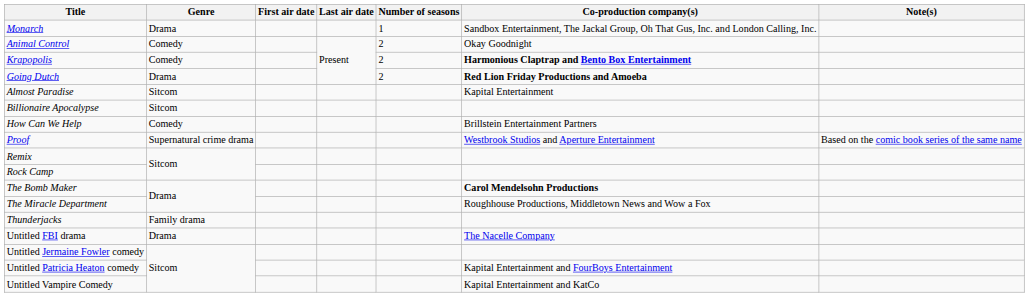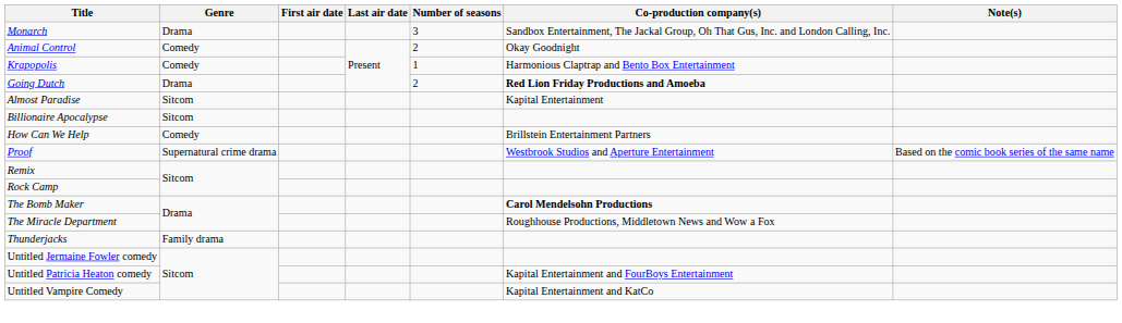 <table class="wikitable">
 <tr>
 <th>Title</th>
 <th>Genre</th>
 <th>First air date</th>
 <th>Last air date</th>
 <th>Number of seasons</th>
 <th>Co-production company(s)</th>
 <th>Note(s)</th>
 </tr>
 <tr>
 <td><em><a href='#'>Monarch</a></em></td>
 <td>Drama</td>
 <td></td>
 <td></td>
-<td>1</td>
+<td>3</td>
 <td>Sandbox Entertainment, The Jackal Group, Oh That Gus, Inc. and London Calling, Inc.</td>
 <td></td>
 </tr>
 <tr>
 <td><em><a href='#'>Animal Control</a></em></td>
 <td>Comedy</td>
 <td></td>
 <td rowspan="3">Present</td>
 <td>2</td>
 <td>Okay Goodnight</td>
 <td></td>
 </tr>
 <tr>
 <td><em><a href='#'>Krapopolis</a></em></td>
 <td>Comedy</td>
 <td></td>
-<td>2</td>
-<td><strong>Harmonious Claptrap and <a href='#'>Bento Box Entertainment</a></strong></td>
+<td>1</td>
+<td>Harmonious Claptrap and <a href='#'>Bento Box Entertainment</a></td>
 <td></td>
 </tr>
 <tr>
 <td><em><a href='#'>Going Dutch</a></em></td>
 <td>Drama</td>
 <td></td>
 <td>2</td>
 <td><strong>Red Lion Friday Productions and Amoeba</strong></td>
 <td></td>
 </tr>
 <tr>
 <td><em>Almost Paradise</em></td>
 <td>Sitcom</td>
 <td></td>
 <td></td>
 <td></td>
 <td>Kapital Entertainment</td>
 <td></td>
 </tr>
 <tr>
 <td><em>Billionaire Apocalypse</em></td>
 <td>Sitcom</td>
 <td></td>
 <td></td>
 <td></td>
 <td></td>
 <td></td>
 </tr>
 <tr>
 <td><em>How Can We Help</em></td>
 <td>Comedy</td>
 <td></td>
 <td></td>
 <td></td>
 <td>Brillstein Entertainment Partners</td>
 <td></td>
 </tr>
 <tr>
 <td><em><a href='#'>Proof</a></em></td>
 <td>Supernatural crime drama</td>
 <td></td>
 <td></td>
 <td></td>
 <td><a href='#'>Westbrook Studios</a> and <a href='#'>Aperture Entertainment</a></td>
 <td>Based on the <a href='#'>comic book series of the same name</a></td>
 </tr>
 <tr>
 <td><em>Remix</em></td>
 <td rowspan="2">Sitcom</td>
 <td></td>
 <td></td>
 <td></td>
 <td></td>
 <td></td>
 </tr>
 <tr>
 <td><em>Rock Camp</em></td>
 <td></td>
 <td></td>
 <td></td>
 <td></td>
 <td></td>
 </tr>
 <tr>
 <td><em>The Bomb Maker</em></td>
 <td rowspan="2">Drama</td>
 <td></td>
 <td></td>
 <td></td>
 <td><strong>Carol Mendelsohn Productions</strong></td>
 <td></td>
 </tr>
 <tr>
 <td><em>The Miracle Department</em></td>
 <td></td>
 <td></td>
 <td></td>
 <td>Roughhouse Productions, Middletown News and Wow a Fox</td>
 <td></td>
 </tr>
 <tr>
 <td><em>Thunderjacks</em></td>
 <td>Family drama</td>
 <td></td>
 <td></td>
 <td></td>
 <td></td>
 <td></td>
 </tr>
 <tr>
-<td>Untitled <a href='#'>FBI</a> drama</td>
-<td>Drama</td>
-<td></td>
-<td></td>
-<td></td>
-<td><a href='#'>The Nacelle Company</a></td>
-<td></td>
-</tr>
-<tr>
 <td>Untitled <a href='#'>Jermaine Fowler</a> comedy</td>
 <td rowspan="3">Sitcom</td>
 <td></td>
 <td></td>
 <td></td>
 <td></td>
 <td></td>
 </tr>
 <tr>
 <td>Untitled <a href='#'>Patricia Heaton</a> comedy</td>
 <td></td>
 <td></td>
 <td></td>
 <td>Kapital Entertainment and <a href='#'>FourBoys Entertainment</a></td>
 <td></td>
 </tr>
 <tr>
 <td>Untitled Vampire Comedy</td>
 <td></td>
 <td></td>
 <td></td>
 <td>Kapital Entertainment and KatCo</td>
 <td></td>
 </tr>
 </table>
